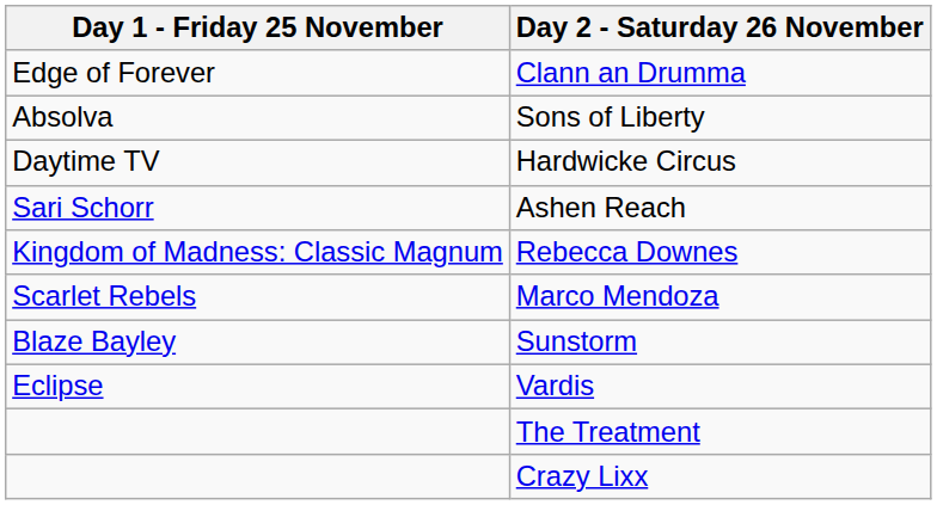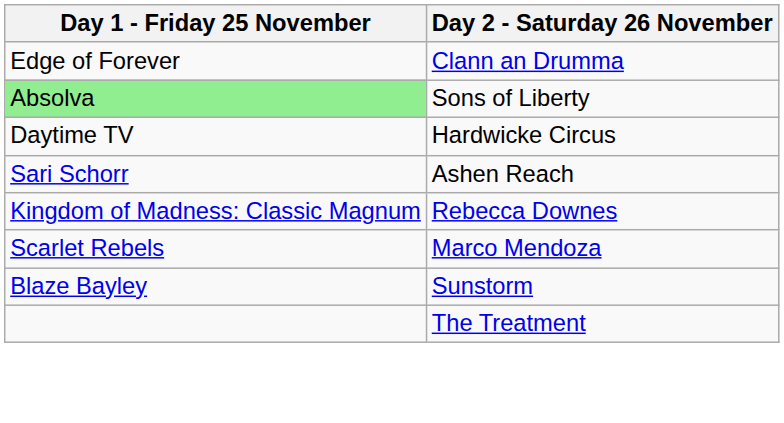 <table class="wikitable">
 <tr>
 <th>Day 1 - Friday 25 November</th>
 <th>Day 2 - Saturday 26 November</th>
 </tr>
 <tr>
 <td>Edge of Forever</td>
 <td><a href='#'>Clann an Drumma</a></td>
 </tr>
 <tr>
-<td>Absolva</td>
+<td style="background: lightgreen;">Absolva</td>
 <td>Sons of Liberty</td>
 </tr>
 <tr>
 <td>Daytime TV</td>
 <td>Hardwicke Circus</td>
 </tr>
 <tr>
 <td><a href='#'>Sari Schorr</a></td>
 <td>Ashen Reach</td>
 </tr>
 <tr>
 <td><a href='#'>Kingdom of Madness: Classic Magnum</a></td>
 <td><a href='#'>Rebecca Downes</a></td>
 </tr>
 <tr>
 <td><a href='#'>Scarlet Rebels</a></td>
 <td><a href='#'>Marco Mendoza</a></td>
 </tr>
 <tr>
 <td><a href='#'>Blaze Bayley</a></td>
 <td><a href='#'>Sunstorm</a></td>
 </tr>
 <tr>
-<td><a href='#'>Eclipse</a></td>
-<td><a href='#'>Vardis</a></td>
-</tr>
-<tr>
 <td></td>
 <td><a href='#'>The Treatment</a></td>
 </tr>
-<tr>
-<td></td>
-<td><a href='#'>Crazy Lixx</a></td>
-</tr>
 </table>
